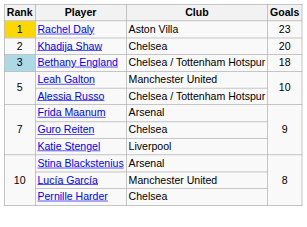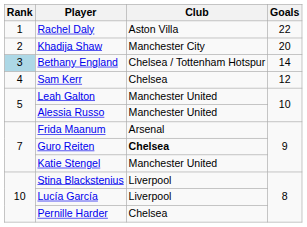 <table class="wikitable" style="text-align:center">
 <tr>
 <th>Rank</th>
 <th>Player</th>
 <th>Club</th>
 <th>Goals</th>
 </tr>
 <tr>
-<td style="background: gold;">1</td>
+<td>1</td>
 <td align="left"> <a href='#'>Rachel Daly</a></td>
 <td align="left">Aston Villa</td>
-<td>23</td>
+<td>22</td>
 </tr>
 <tr>
 <td>2</td>
 <td align="left"> <a href='#'>Khadija Shaw</a></td>
-<td align="left">Chelsea</td>
+<td align="left">Manchester City</td>
 <td>20</td>
 </tr>
 <tr>
 <td style="background: lightblue;">3</td>
 <td align="left"> <a href='#'>Bethany England</a></td>
 <td align="left">Chelsea / Tottenham Hotspur</td>
-<td>18</td>
+<td>14</td>
+</tr>
+<tr>
+<td>4</td>
+<td align="left"> <a href='#'>Sam Kerr</a></td>
+<td align="left">Chelsea</td>
+<td>12</td>
 </tr>
 <tr>
 <td rowspan=2>5</td>
 <td align="left"> <a href='#'>Leah Galton</a></td>
 <td align="left">Manchester United</td>
 <td rowspan=2>10</td>
 </tr>
 <tr>
 <td align="left"> <a href='#'>Alessia Russo</a></td>
-<td align="left">Chelsea / Tottenham Hotspur</td>
+<td align="left">Manchester United</td>
 </tr>
 <tr>
 <td rowspan=3>7</td>
 <td align="left"> <a href='#'>Frida Maanum</a></td>
 <td align="left">Arsenal</td>
 <td rowspan=3>9</td>
 </tr>
 <tr>
 <td align="left"> <a href='#'>Guro Reiten</a></td>
-<td align="left">Chelsea</td>
+<td align="left"><strong>Chelsea</strong></td>
 </tr>
 <tr>
 <td align="left"> <a href='#'>Katie Stengel</a></td>
-<td align="left">Liverpool</td>
+<td align="left">Manchester United</td>
 </tr>
 <tr>
 <td rowspan=3>10</td>
 <td align="left"> <a href='#'>Stina Blackstenius</a></td>
-<td align="left">Arsenal</td>
+<td align="left">Liverpool</td>
 <td rowspan=3>8</td>
 </tr>
 <tr>
 <td align="left"> <a href='#'>Lucía García</a></td>
-<td align="left">Manchester United</td>
+<td align="left">Liverpool</td>
 </tr>
 <tr>
 <td align="left"> <a href='#'>Pernille Harder</a></td>
 <td align="left">Chelsea</td>
 </tr>
 </table>
